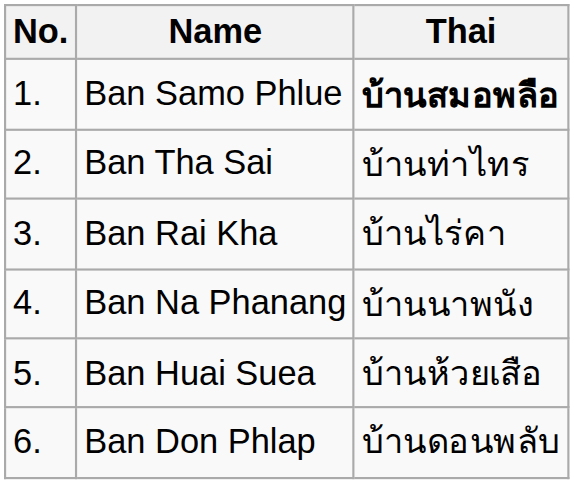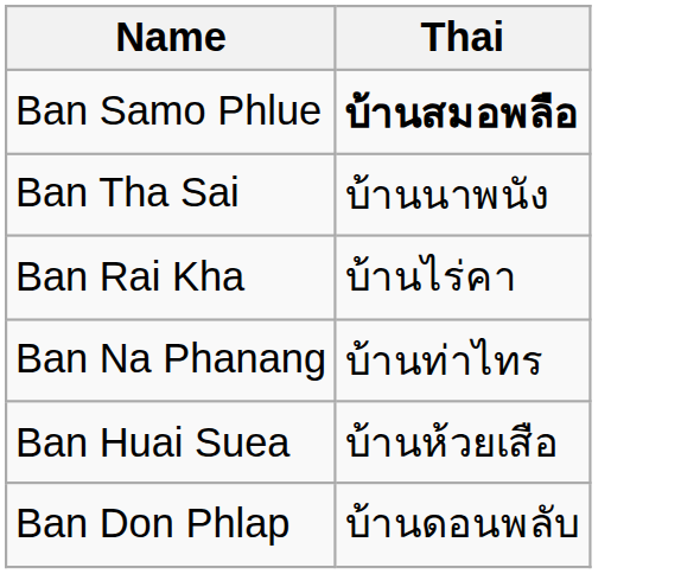 <table class="wikitable sortable">
 <tr>
-<th>No.</th>
 <th>Name</th>
 <th>Thai</th>
 </tr>
 <tr>
-<td>1.</td>
 <td>Ban Samo Phlue</td>
 <td><strong>บ้านสมอพลือ</strong></td>
 </tr>
 <tr>
-<td>2.</td>
 <td>Ban Tha Sai</td>
-<td>บ้านท่าไทร</td>
+<td>บ้านนาพนัง</td>
 </tr>
 <tr>
-<td>3.</td>
 <td>Ban Rai Kha</td>
 <td>บ้านไร่คา</td>
 </tr>
 <tr>
-<td>4.</td>
 <td>Ban Na Phanang</td>
-<td>บ้านนาพนัง</td>
+<td>บ้านท่าไทร</td>
 </tr>
 <tr>
-<td>5.</td>
 <td>Ban Huai Suea</td>
 <td>บ้านห้วยเสือ</td>
 </tr>
 <tr>
-<td>6.</td>
 <td>Ban Don Phlap</td>
 <td>บ้านดอนพลับ</td>
 </tr>
 </table>
